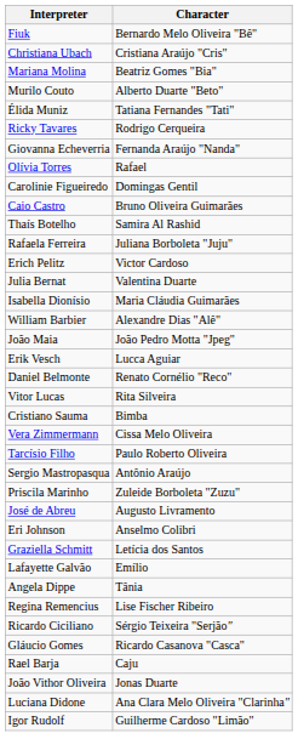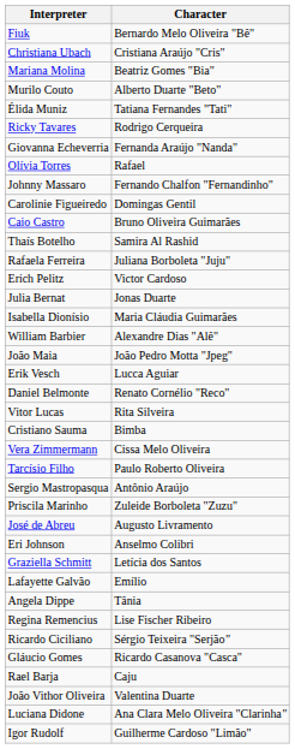 <table class="wikitable">
 <tr>
 <th>Interpreter</th>
 <th>Character</th>
 </tr>
 <tr>
 <td><a href='#'>Fiuk</a></td>
 <td>Bernardo Melo Oliveira "Bê"</td>
 </tr>
 <tr>
 <td><a href='#'>Christiana Ubach</a></td>
 <td>Cristiana Araújo "Cris"</td>
 </tr>
 <tr>
 <td><a href='#'>Mariana Molina</a></td>
 <td>Beatriz Gomes "Bia"</td>
 </tr>
 <tr>
 <td>Murilo Couto</td>
 <td>Alberto Duarte "Beto"</td>
 </tr>
 <tr>
 <td>Élida Muniz</td>
 <td>Tatiana Fernandes "Tati"</td>
 </tr>
 <tr>
 <td><a href='#'>Ricky Tavares</a></td>
 <td>Rodrigo Cerqueira</td>
 </tr>
 <tr>
 <td>Giovanna Echeverria</td>
 <td>Fernanda Araújo "Nanda"</td>
 </tr>
 <tr>
 <td><a href='#'>Olívia Torres</a></td>
 <td>Rafael</td>
 </tr>
 <tr>
+<td>Johnny Massaro</td>
+<td>Fernando Chalfon "Fernandinho"</td>
+</tr>
+<tr>
 <td>Carolinie Figueiredo</td>
 <td>Domingas Gentil</td>
 </tr>
 <tr>
 <td><a href='#'>Caio Castro</a></td>
 <td>Bruno Oliveira Guimarães</td>
 </tr>
 <tr>
 <td>Thaís Botelho</td>
 <td>Samira Al Rashid</td>
 </tr>
 <tr>
 <td>Rafaela Ferreira</td>
 <td>Juliana Borboleta "Juju"</td>
 </tr>
 <tr>
 <td>Erich Pelitz</td>
 <td>Victor Cardoso</td>
 </tr>
 <tr>
 <td>Julia Bernat</td>
-<td>Valentina Duarte</td>
+<td>Jonas Duarte</td>
 </tr>
 <tr>
 <td>Isabella Dionísio</td>
 <td>Maria Cláudia Guimarães</td>
 </tr>
 <tr>
 <td>William Barbier</td>
 <td>Alexandre Dias "Alê"</td>
 </tr>
 <tr>
 <td>João Maia</td>
 <td>João Pedro Motta "Jpeg"</td>
 </tr>
 <tr>
 <td>Erik Vesch</td>
 <td>Lucca Aguiar</td>
 </tr>
 <tr>
 <td>Daniel Belmonte</td>
 <td>Renato Cornélio "Reco"</td>
 </tr>
 <tr>
 <td>Vitor Lucas</td>
 <td>Rita Silveira</td>
 </tr>
 <tr>
 <td>Cristiano Sauma</td>
 <td>Bimba</td>
 </tr>
 <tr>
 <td><a href='#'>Vera Zimmermann</a></td>
 <td>Cissa Melo Oliveira</td>
 </tr>
 <tr>
 <td><a href='#'>Tarcísio Filho</a></td>
 <td>Paulo Roberto Oliveira</td>
 </tr>
 <tr>
 <td>Sergio Mastropasqua</td>
 <td>Antônio Araújo</td>
 </tr>
 <tr>
 <td>Priscila Marinho</td>
 <td>Zuleide Borboleta "Zuzu"</td>
 </tr>
 <tr>
 <td><a href='#'>José de Abreu</a></td>
 <td>Augusto Livramento</td>
 </tr>
 <tr>
 <td>Eri Johnson</td>
 <td>Anselmo Colibri</td>
 </tr>
 <tr>
 <td><a href='#'>Graziella Schmitt</a></td>
 <td>Letícia dos Santos</td>
 </tr>
 <tr>
 <td>Lafayette Galvão</td>
 <td>Emílio</td>
 </tr>
 <tr>
 <td>Angela Dippe</td>
 <td>Tânia</td>
 </tr>
 <tr>
 <td>Regina Remencius</td>
 <td>Lise Fischer Ribeiro</td>
 </tr>
 <tr>
 <td>Ricardo Ciciliano</td>
 <td>Sérgio Teixeira "Serjão<em>"</em></td>
 </tr>
 <tr>
 <td>Gláucio Gomes</td>
 <td>Ricardo Casanova "Casca"</td>
 </tr>
 <tr>
 <td>Rael Barja</td>
 <td>Caju</td>
 </tr>
 <tr>
 <td>João Vithor Oliveira</td>
-<td>Jonas Duarte</td>
+<td>Valentina Duarte</td>
 </tr>
 <tr>
 <td>Luciana Didone</td>
 <td>Ana Clara Melo Oliveira "Clarinha<em>"</em></td>
 </tr>
 <tr>
 <td>Igor Rudolf</td>
 <td>Guilherme Cardoso "Limão"</td>
 </tr>
 </table>
